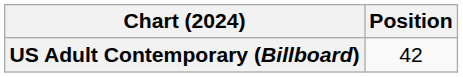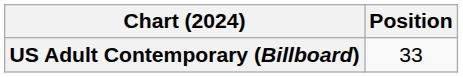 <table class="wikitable plainrowheaders" style="text-align:center">
 <tr>
 <th scope="col">Chart (2024)</th>
 <th scope="col">Position</th>
 </tr>
 <tr>
 <th scope="row">US Adult Contemporary (<em>Billboard</em>)</th>
-<td>42</td>
+<td>33</td>
 </tr>
 </table>
